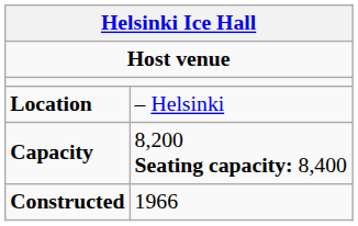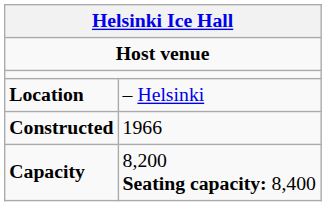 <table class=wikitable style="text-align:center; font-size:90%;">
 <tr>
 <th colspan=2><a href='#'>Helsinki Ice Hall</a></th>
 </tr>
 <tr>
 <td colspan=2><strong>Host venue</strong></td>
 </tr>
 <tr>
 <td colspan=2></td>
 </tr>
 <tr align=left>
 <td><strong>Location</strong></td>
 <td> – <a href='#'>Helsinki</a></td>
 </tr>
 <tr align=left>
+<td><strong>Constructed</strong></td>
+<td>1966</td>
+</tr>
+<tr align=left>
 <td><strong>Capacity</strong></td>
 <td>8,200<br><strong>Seating capacity:</strong> 8,400</td>
 </tr>
-<tr align=left>
-<td><strong>Constructed</strong></td>
-<td>1966</td>
-</tr>
 </table>
